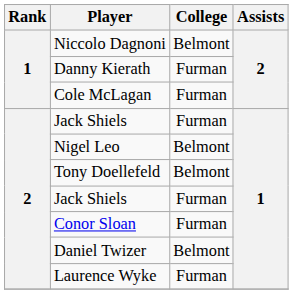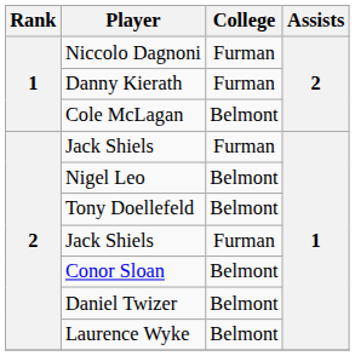 <table class="wikitable" style="text-align:center">
 <tr>
 <th>Rank</th>
 <th>Player</th>
 <th>College</th>
 <th>Assists</th>
 </tr>
 <tr>
 <th rowspan="3">1</th>
 <td align="left"> Niccolo Dagnoni</td>
-<td>Belmont</td>
+<td>Furman</td>
 <th rowspan="3">2</th>
 </tr>
 <tr>
 <td align="left"> Danny Kierath</td>
 <td>Furman</td>
 </tr>
 <tr>
 <td align="left"> Cole McLagan</td>
-<td>Furman</td>
+<td>Belmont</td>
 </tr>
 <tr>
 <th rowspan="7">2</th>
 <td align="left"> Jack Shiels</td>
 <td>Furman</td>
 <th rowspan="7">1</th>
 </tr>
 <tr>
 <td align="left"> Nigel Leo</td>
 <td>Belmont</td>
 </tr>
 <tr>
 <td align="left"> Tony Doellefeld</td>
 <td>Belmont</td>
 </tr>
 <tr>
 <td align="left"> Jack Shiels</td>
 <td>Furman</td>
 </tr>
 <tr>
 <td align="left"> <a href='#'>Conor Sloan</a></td>
-<td>Furman</td>
+<td>Belmont</td>
 </tr>
 <tr>
 <td align="left"> Daniel Twizer</td>
 <td>Belmont</td>
 </tr>
 <tr>
 <td align="left"> Laurence Wyke</td>
-<td>Furman</td>
+<td>Belmont</td>
 </tr>
 <tr>
 </tr>
 </table>
